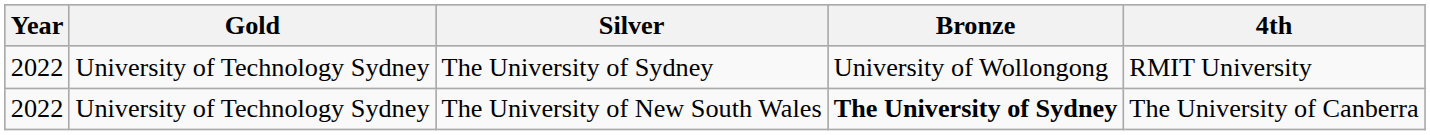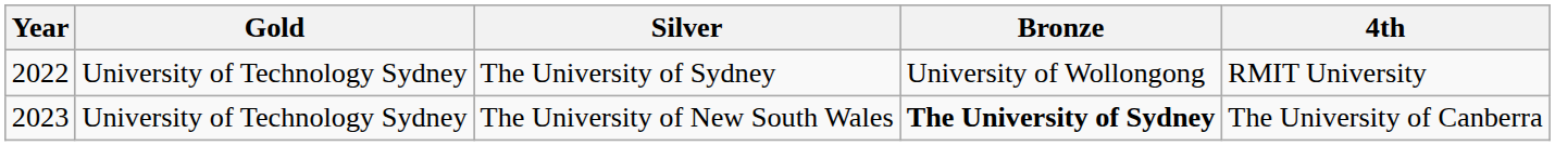 <table class="wikitable">
 <tr>
 <th>Year</th>
 <th>Gold</th>
 <th>Silver</th>
 <th>Bronze</th>
 <th>4th</th>
 </tr>
 <tr>
 <td>2022</td>
 <td>University of Technology Sydney</td>
 <td>The University of Sydney</td>
 <td>University of Wollongong</td>
 <td>RMIT University</td>
 </tr>
 <tr>
-<td>2022</td>
+<td>2023</td>
 <td>University of Technology Sydney</td>
 <td>The University of New South Wales</td>
 <td><strong>The University of Sydney</strong></td>
 <td>The University of Canberra</td>
 </tr>
 </table>
